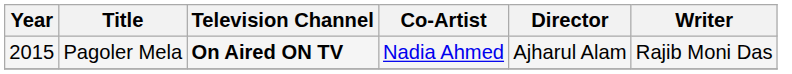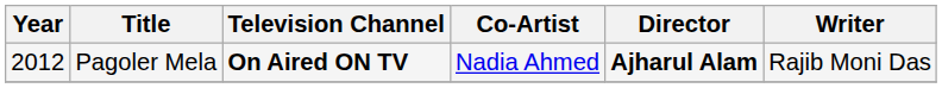 <table class="wikitable sortable" style="background:#F5F5F5;">
 <tr>
 <th>Year</th>
 <th>Title</th>
 <th>Television Channel</th>
 <th>Co-Artist</th>
 <th>Director</th>
 <th>Writer</th>
 </tr>
 <tr>
-<td>2015</td>
+<td>2012</td>
 <td>Pagoler Mela</td>
 <td><strong>On Aired ON TV</strong></td>
 <td><a href='#'>Nadia Ahmed</a></td>
-<td>Ajharul Alam</td>
+<td><strong>Ajharul Alam</strong></td>
 <td>Rajib Moni Das</td>
 </tr>
 <tr>
 </tr>
 </table>
